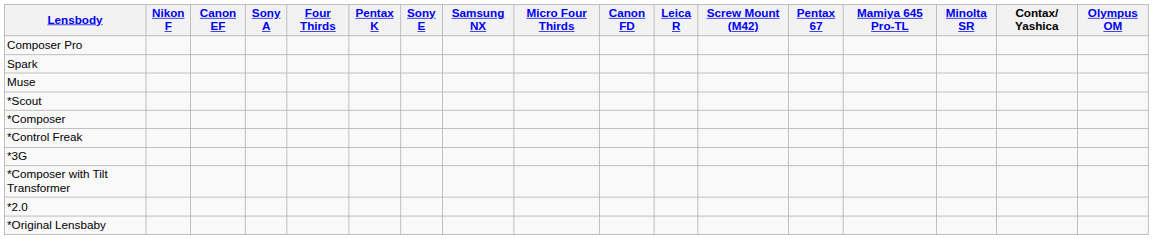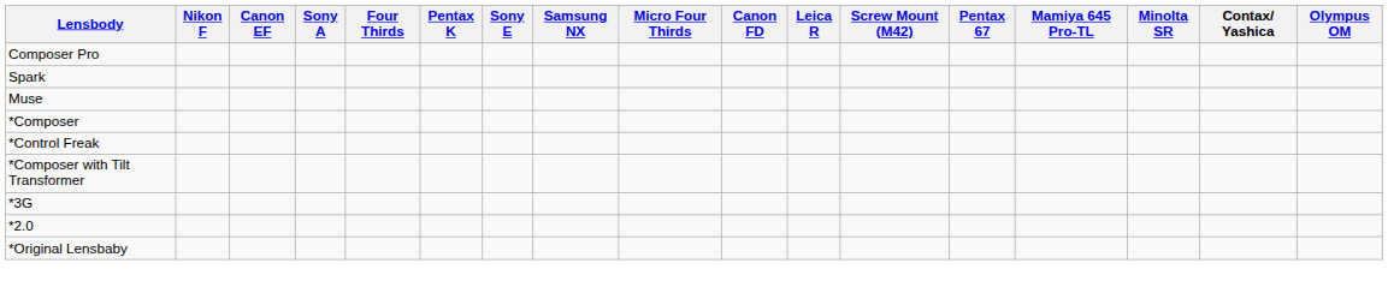 <table class="wikitable">
 <tr>
 <th><a href='#'>Lensbody</a></th>
 <th><a href='#'>Nikon F</a></th>
 <th><a href='#'>Canon EF</a></th>
 <th><a href='#'>Sony A</a></th>
 <th><a href='#'>Four Thirds</a></th>
 <th><a href='#'>Pentax K</a></th>
 <th><a href='#'>Sony E</a></th>
 <th><a href='#'>Samsung NX</a></th>
 <th><a href='#'>Micro Four Thirds</a></th>
 <th><a href='#'>Canon FD</a></th>
 <th><a href='#'>Leica R</a></th>
 <th><a href='#'>Screw Mount (M42)</a></th>
 <th><a href='#'>Pentax 67</a></th>
 <th><a href='#'>Mamiya 645 Pro-TL</a></th>
 <th><a href='#'>Minolta SR</a></th>
 <th>Contax/ Yashica</th>
 <th><a href='#'>Olympus OM</a></th>
 </tr>
 <tr>
 <td>Composer Pro</td>
 <td></td>
 <td></td>
 <td></td>
 <td></td>
 <td></td>
 <td></td>
 <td></td>
 <td></td>
 <td></td>
 <td></td>
 <td></td>
 <td></td>
 <td></td>
 <td></td>
 <td></td>
 <td></td>
 </tr>
 <tr>
 <td>Spark</td>
 <td></td>
 <td></td>
 <td></td>
 <td></td>
 <td></td>
 <td></td>
 <td></td>
 <td></td>
 <td></td>
 <td></td>
 <td></td>
 <td></td>
 <td></td>
 <td></td>
 <td></td>
 <td></td>
 </tr>
 <tr>
 <td>Muse</td>
 <td></td>
 <td></td>
 <td></td>
 <td></td>
 <td></td>
 <td></td>
 <td></td>
 <td></td>
 <td></td>
 <td></td>
 <td></td>
 <td></td>
 <td></td>
 <td></td>
 <td></td>
 <td></td>
 </tr>
 <tr>
-<td>*Scout</td>
-<td></td>
-<td></td>
-<td></td>
-<td></td>
-<td></td>
-<td></td>
-<td></td>
-<td></td>
-<td></td>
-<td></td>
-<td></td>
-<td></td>
-<td></td>
-<td></td>
-<td></td>
-<td></td>
-</tr>
-<tr>
 <td>*Composer</td>
 <td></td>
 <td></td>
 <td></td>
 <td></td>
 <td></td>
 <td></td>
 <td></td>
 <td></td>
 <td></td>
 <td></td>
 <td></td>
 <td></td>
 <td></td>
 <td></td>
 <td></td>
 <td></td>
 </tr>
 <tr>
 <td>*Control Freak</td>
 <td></td>
 <td></td>
 <td></td>
 <td></td>
 <td></td>
 <td></td>
 <td></td>
 <td></td>
 <td></td>
 <td></td>
 <td></td>
 <td></td>
 <td></td>
 <td></td>
 <td></td>
 <td></td>
 </tr>
 <tr>
-<td>*3G</td>
+<td>*Composer with Tilt Transformer</td>
 <td></td>
 <td></td>
 <td></td>
 <td></td>
 <td></td>
 <td></td>
 <td></td>
 <td></td>
 <td></td>
 <td></td>
 <td></td>
 <td></td>
 <td></td>
 <td></td>
 <td></td>
 <td></td>
 </tr>
 <tr>
-<td>*Composer with Tilt Transformer</td>
+<td>*3G</td>
 <td></td>
 <td></td>
 <td></td>
 <td></td>
 <td></td>
 <td></td>
 <td></td>
 <td></td>
 <td></td>
 <td></td>
 <td></td>
 <td></td>
 <td></td>
 <td></td>
 <td></td>
 <td></td>
 </tr>
 <tr>
 <td>*2.0</td>
 <td></td>
 <td></td>
 <td></td>
 <td></td>
 <td></td>
 <td></td>
 <td></td>
 <td></td>
 <td></td>
 <td></td>
 <td></td>
 <td></td>
 <td></td>
 <td></td>
 <td></td>
 <td></td>
 </tr>
 <tr>
 <td>*Original Lensbaby</td>
 <td></td>
 <td></td>
 <td></td>
 <td></td>
 <td></td>
 <td></td>
 <td></td>
 <td></td>
 <td></td>
 <td></td>
 <td></td>
 <td></td>
 <td></td>
 <td></td>
 <td></td>
 <td></td>
 </tr>
 </table>
